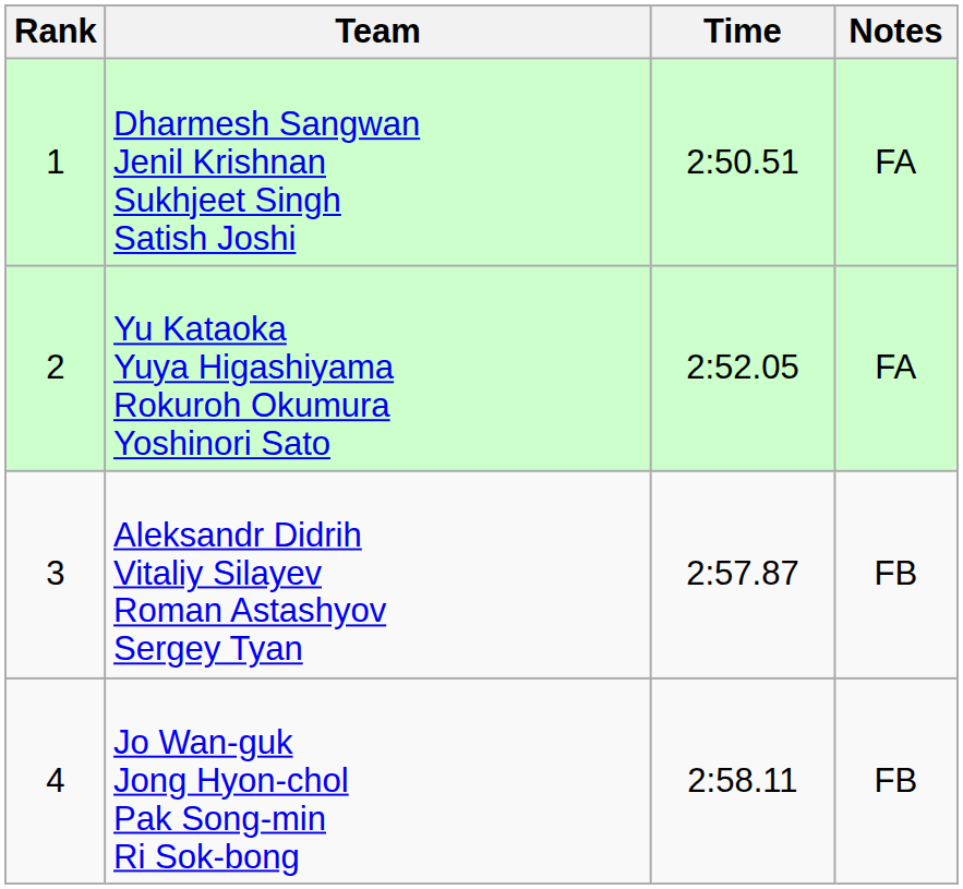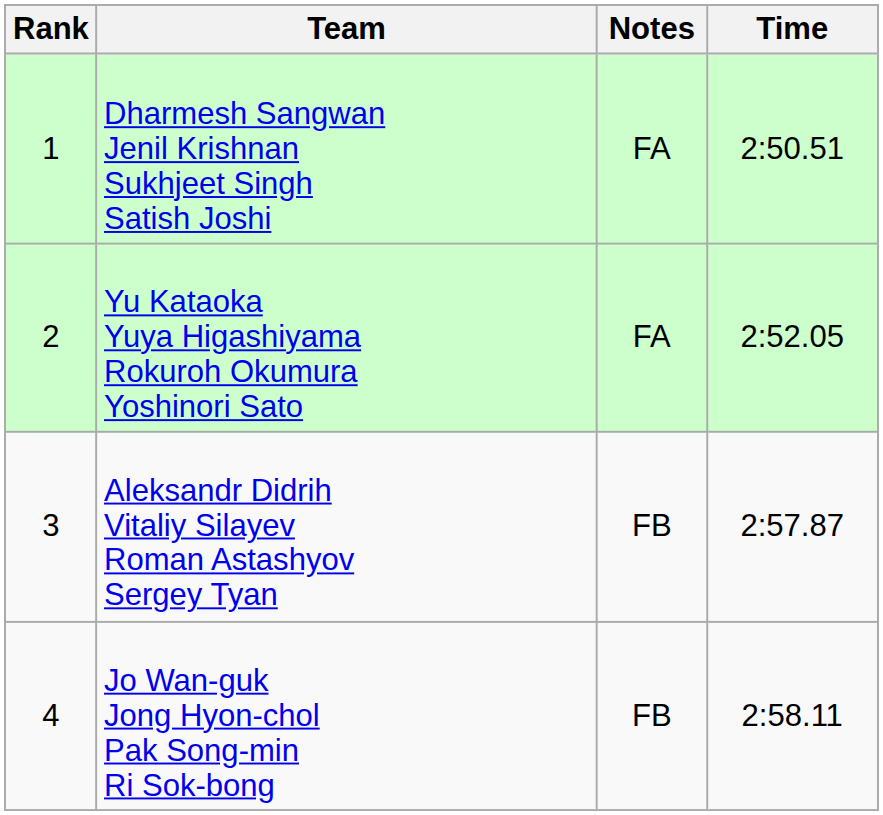 <table class=wikitable style="text-align:center">
 <tr>
 <th width=40>Rank</th>
 <th width=250>Team</th>
+<th width=50>Notes</th>
 <th width=80>Time</th>
-<th width=50>Notes</th>
 </tr>
 <tr bgcolor="ccffcc">
 <td>1</td>
 <td align=left><br><a href='#'>Dharmesh Sangwan</a><br><a href='#'>Jenil Krishnan</a><br><a href='#'>Sukhjeet Singh</a><br><a href='#'>Satish Joshi</a></td>
+<td>FA</td>
 <td>2:50.51</td>
-<td>FA</td>
 </tr>
 <tr bgcolor="ccffcc">
 <td>2</td>
 <td align=left><br><a href='#'>Yu Kataoka</a><br><a href='#'>Yuya Higashiyama</a><br><a href='#'>Rokuroh Okumura</a><br><a href='#'>Yoshinori Sato</a></td>
+<td>FA</td>
 <td>2:52.05</td>
-<td>FA</td>
 </tr>
 <tr>
 <td>3</td>
 <td align=left><br><a href='#'>Aleksandr Didrih</a><br><a href='#'>Vitaliy Silayev</a><br><a href='#'>Roman Astashyov</a><br><a href='#'>Sergey Tyan</a></td>
+<td>FB</td>
 <td>2:57.87</td>
-<td>FB</td>
 </tr>
 <tr>
 <td>4</td>
 <td align=left><br><a href='#'>Jo Wan-guk</a><br><a href='#'>Jong Hyon-chol</a><br><a href='#'>Pak Song-min</a><br><a href='#'>Ri Sok-bong</a></td>
+<td>FB</td>
 <td>2:58.11</td>
-<td>FB</td>
 </tr>
 </table>
